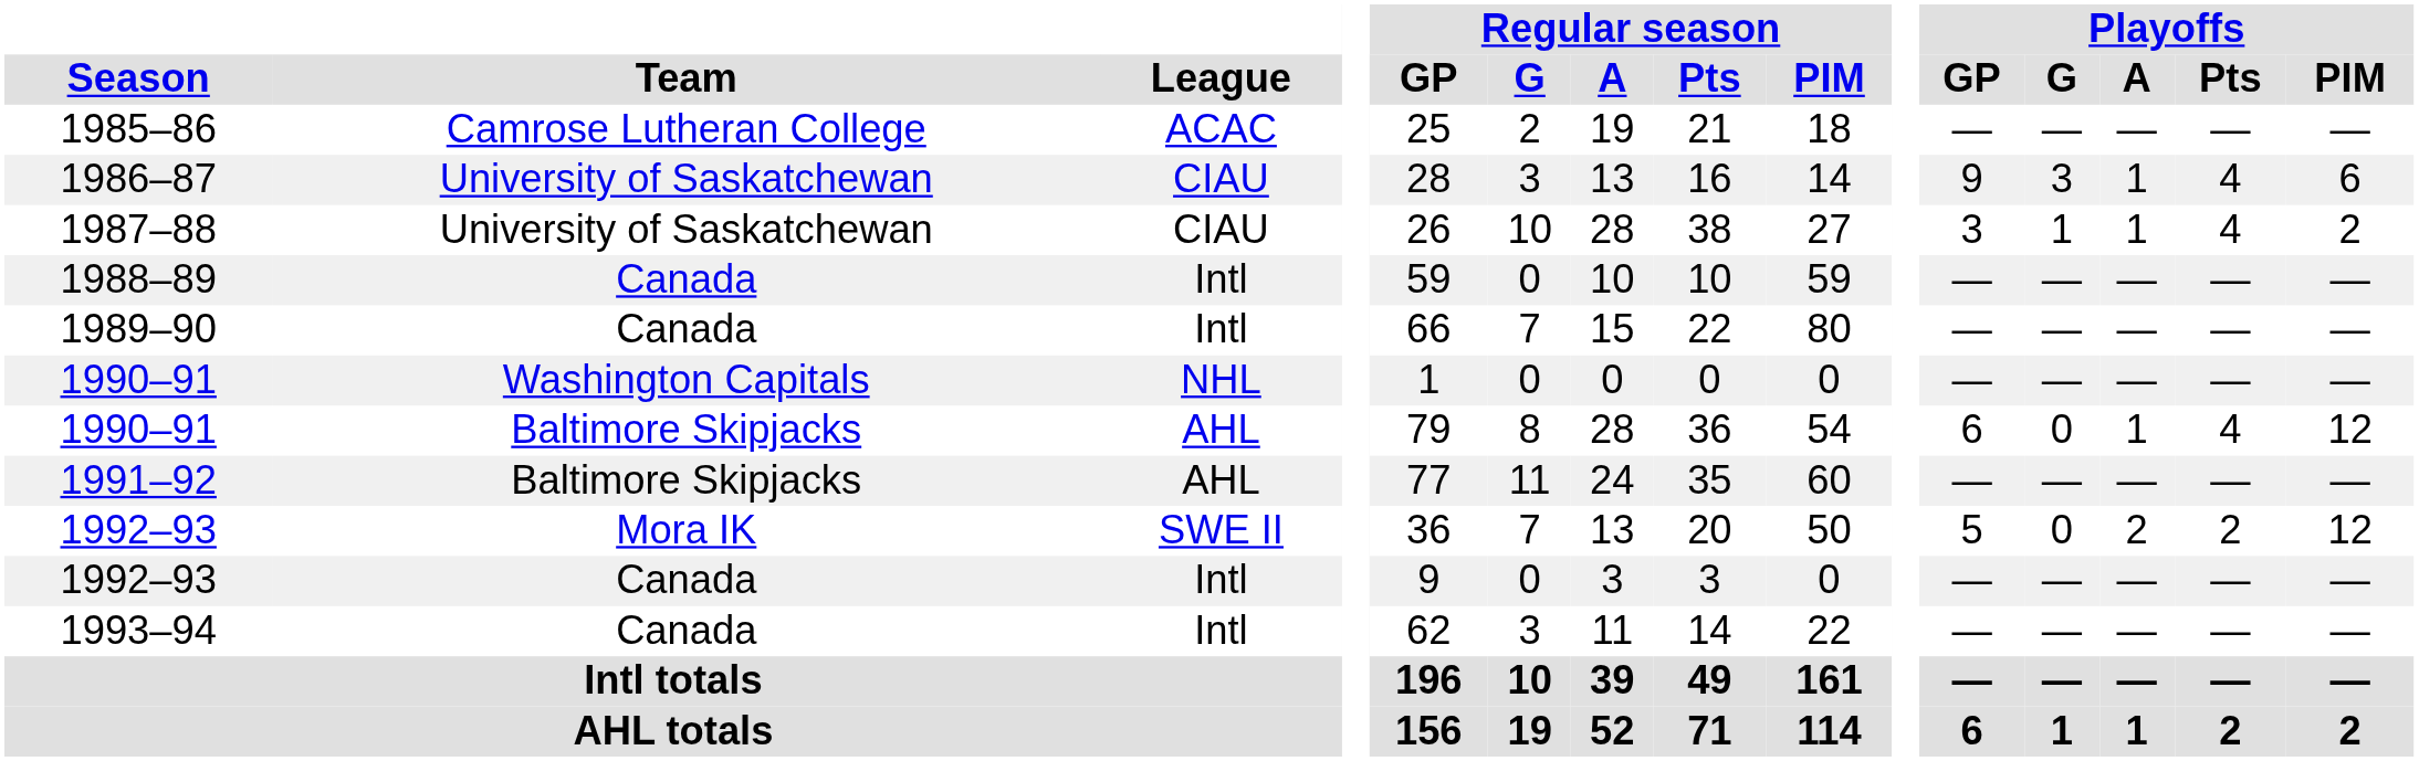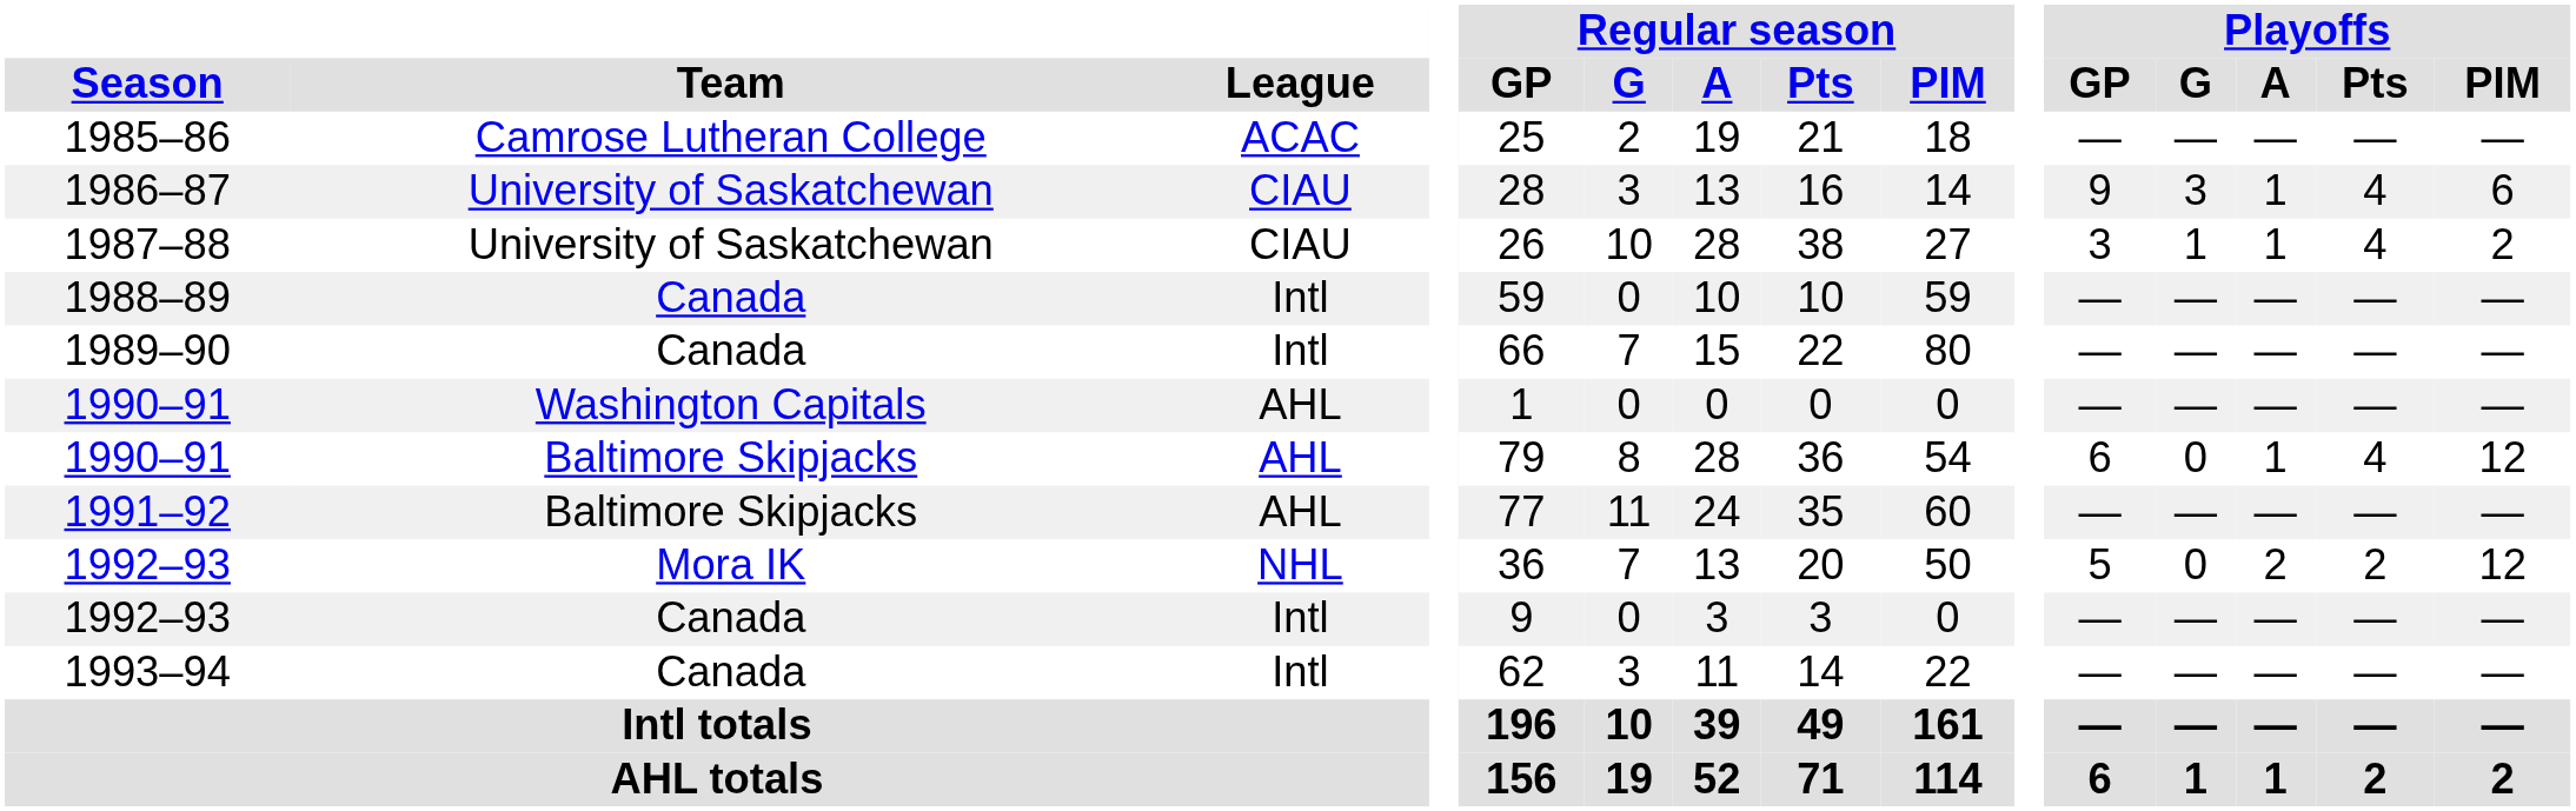 <table border="0" cellpadding="1" cellspacing="0" style="text-align:center; width:60em">
 <tr bgcolor="#e0e0e0">
 <th colspan="3" bgcolor="#ffffff"> </th>
 <th rowspan="99" bgcolor="#ffffff"> </th>
 <th colspan="5"><a href='#'>Regular season</a></th>
 <th rowspan="99" bgcolor="#ffffff"> </th>
 <th colspan="5"><a href='#'>Playoffs</a></th>
 </tr>
 <tr bgcolor="#e0e0e0">
 <th><a href='#'>Season</a></th>
 <th>Team</th>
 <th>League</th>
 <th>GP</th>
 <th><a href='#'>G</a></th>
 <th><a href='#'>A</a></th>
 <th><a href='#'>Pts</a></th>
 <th><a href='#'>PIM</a></th>
 <th>GP</th>
 <th>G</th>
 <th>A</th>
 <th>Pts</th>
 <th>PIM</th>
 </tr>
 <tr>
 <td>1985–86</td>
 <td><a href='#'>Camrose Lutheran College</a></td>
 <td><a href='#'>ACAC</a></td>
 <td>25</td>
 <td>2</td>
 <td>19</td>
 <td>21</td>
 <td>18</td>
 <td>—</td>
 <td>—</td>
 <td>—</td>
 <td>—</td>
 <td>—</td>
 </tr>
 <tr bgcolor="#f0f0f0">
 <td>1986–87</td>
 <td><a href='#'>University of Saskatchewan</a></td>
 <td><a href='#'>CIAU</a></td>
 <td>28</td>
 <td>3</td>
 <td>13</td>
 <td>16</td>
 <td>14</td>
 <td>9</td>
 <td>3</td>
 <td>1</td>
 <td>4</td>
 <td>6</td>
 </tr>
 <tr>
 <td>1987–88</td>
 <td>University of Saskatchewan</td>
 <td>CIAU</td>
 <td>26</td>
 <td>10</td>
 <td>28</td>
 <td>38</td>
 <td>27</td>
 <td>3</td>
 <td>1</td>
 <td>1</td>
 <td>4</td>
 <td>2</td>
 </tr>
 <tr bgcolor="#f0f0f0">
 <td>1988–89</td>
 <td><a href='#'>Canada</a></td>
 <td>Intl</td>
 <td>59</td>
 <td>0</td>
 <td>10</td>
 <td>10</td>
 <td>59</td>
 <td>—</td>
 <td>—</td>
 <td>—</td>
 <td>—</td>
 <td>—</td>
 </tr>
 <tr>
 <td>1989–90</td>
 <td>Canada</td>
 <td>Intl</td>
 <td>66</td>
 <td>7</td>
 <td>15</td>
 <td>22</td>
 <td>80</td>
 <td>—</td>
 <td>—</td>
 <td>—</td>
 <td>—</td>
 <td>—</td>
 </tr>
 <tr bgcolor="#f0f0f0">
 <td><a href='#'>1990–91</a></td>
 <td><a href='#'>Washington Capitals</a></td>
-<td><a href='#'>NHL</a></td>
+<td>AHL</td>
 <td>1</td>
 <td>0</td>
 <td>0</td>
 <td>0</td>
 <td>0</td>
 <td>—</td>
 <td>—</td>
 <td>—</td>
 <td>—</td>
 <td>—</td>
 </tr>
 <tr>
 <td><a href='#'>1990–91</a></td>
 <td><a href='#'>Baltimore Skipjacks</a></td>
 <td><a href='#'>AHL</a></td>
 <td>79</td>
 <td>8</td>
 <td>28</td>
 <td>36</td>
 <td>54</td>
 <td>6</td>
 <td>0</td>
 <td>1</td>
 <td>4</td>
 <td>12</td>
 </tr>
 <tr bgcolor="#f0f0f0">
 <td><a href='#'>1991–92</a></td>
 <td>Baltimore Skipjacks</td>
 <td>AHL</td>
 <td>77</td>
 <td>11</td>
 <td>24</td>
 <td>35</td>
 <td>60</td>
 <td>—</td>
 <td>—</td>
 <td>—</td>
 <td>—</td>
 <td>—</td>
 </tr>
 <tr>
 <td><a href='#'>1992–93</a></td>
 <td><a href='#'>Mora IK</a></td>
-<td><a href='#'>SWE II</a></td>
+<td><a href='#'>NHL</a></td>
 <td>36</td>
 <td>7</td>
 <td>13</td>
 <td>20</td>
 <td>50</td>
 <td>5</td>
 <td>0</td>
 <td>2</td>
 <td>2</td>
 <td>12</td>
 </tr>
 <tr bgcolor="#f0f0f0">
 <td>1992–93</td>
 <td>Canada</td>
 <td>Intl</td>
 <td>9</td>
 <td>0</td>
 <td>3</td>
 <td>3</td>
 <td>0</td>
 <td>—</td>
 <td>—</td>
 <td>—</td>
 <td>—</td>
 <td>—</td>
 </tr>
 <tr>
 <td>1993–94</td>
 <td>Canada</td>
 <td>Intl</td>
 <td>62</td>
 <td>3</td>
 <td>11</td>
 <td>14</td>
 <td>22</td>
 <td>—</td>
 <td>—</td>
 <td>—</td>
 <td>—</td>
 <td>—</td>
 </tr>
 <tr bgcolor="#e0e0e0">
 <th colspan="3">Intl totals</th>
 <th>196</th>
 <th>10</th>
 <th>39</th>
 <th>49</th>
 <th>161</th>
 <th>—</th>
 <th>—</th>
 <th>—</th>
 <th>—</th>
 <th>—</th>
 </tr>
 <tr bgcolor="#e0e0e0">
 <th colspan="3">AHL totals</th>
 <th>156</th>
 <th>19</th>
 <th>52</th>
 <th>71</th>
 <th>114</th>
 <th>6</th>
 <th>1</th>
 <th>1</th>
 <th>2</th>
 <th>2</th>
 </tr>
 </table>
